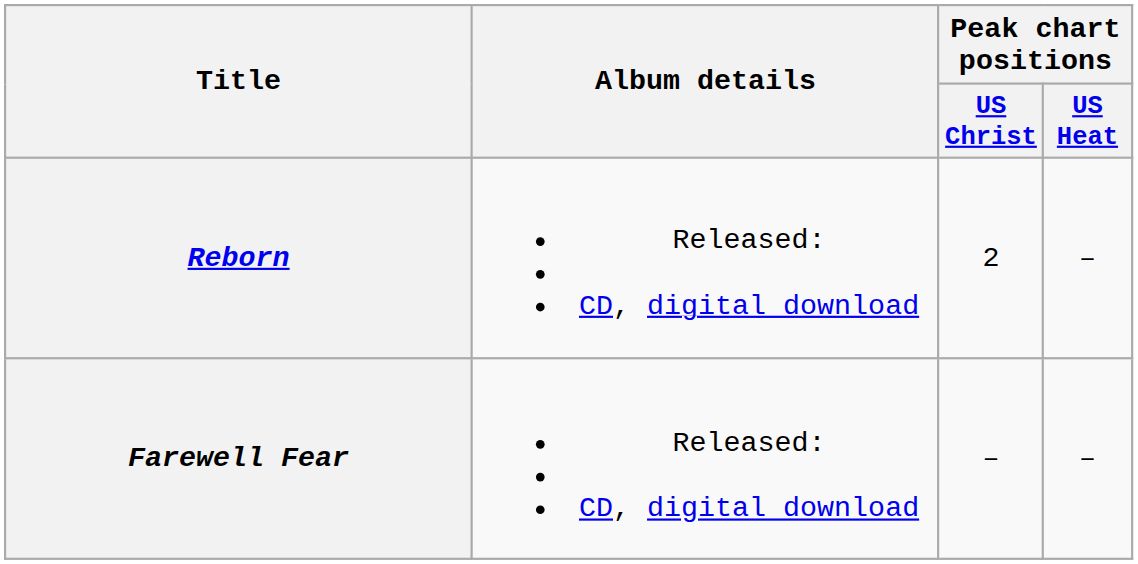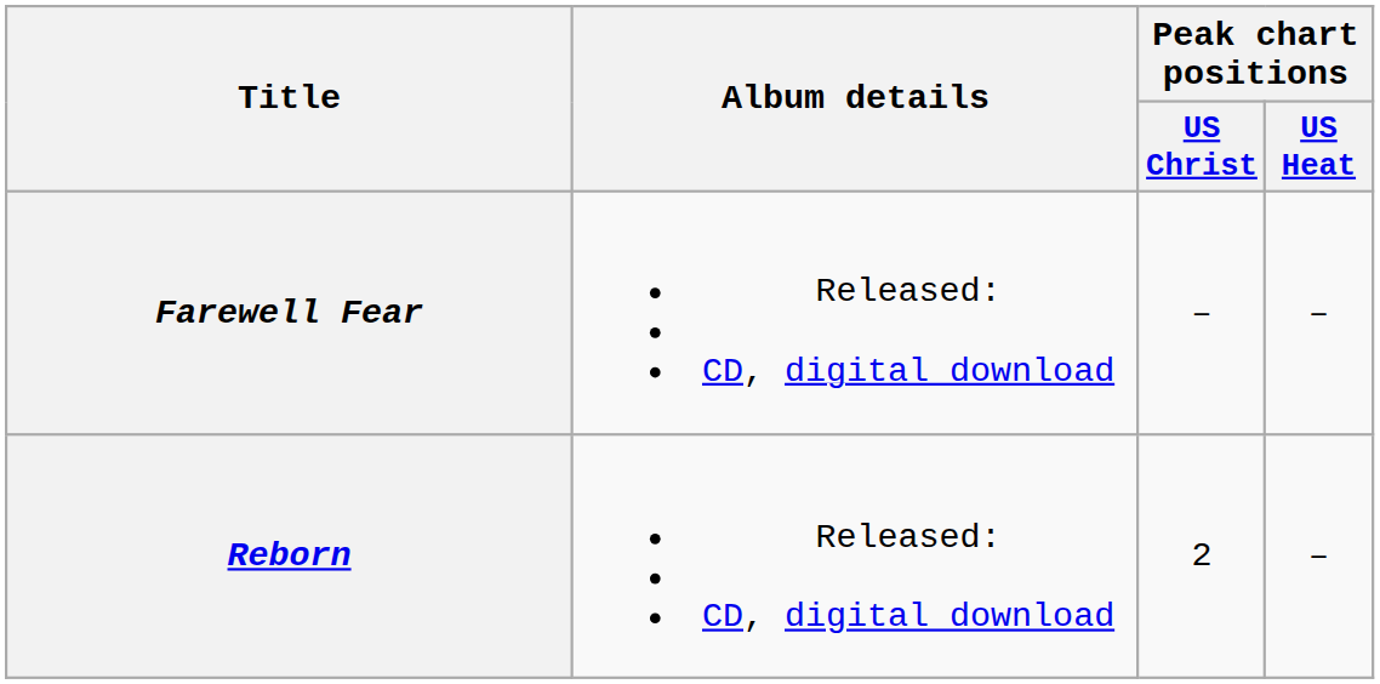 <table class="wikitable plainrowheaders" style="text-align:center;">
 <tr>
 <th scope="col" rowspan="2" style="width:16em;">Title</th>
 <th scope="col" rowspan="2" style="width:16em;">Album details</th>
 <th scope="col" colspan="2">Peak chart positions</th>
 </tr>
 <tr>
 <th style="width:3em; font-size:90%"><a href='#'>US<br>Christ</a></th>
 <th style="width:3em; font-size:90%"><a href='#'>US<br>Heat</a></th>
 </tr>
 <tr>
+<th scope="row"><em>Farewell Fear</em></th>
+<td><br><ul><li>Released: </li><li></li><li><a href='#'>CD</a>, <a href='#'>digital download</a></li></ul></td>
+<td>–</td>
+<td>–</td>
+</tr>
+<tr>
 <th scope="row"><em><a href='#'>Reborn</a></em></th>
 <td><br><ul><li>Released: </li><li></li><li><a href='#'>CD</a>, <a href='#'>digital download</a></li></ul></td>
 <td>2</td>
 <td>–</td>
 </tr>
-<tr>
-<th scope="row"><em>Farewell Fear</em></th>
-<td><br><ul><li>Released: </li><li></li><li><a href='#'>CD</a>, <a href='#'>digital download</a></li></ul></td>
-<td>–</td>
-<td>–</td>
-</tr>
 </table>
